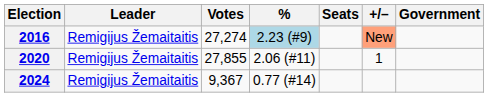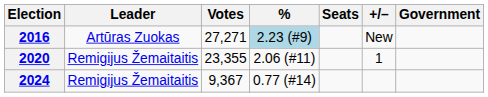 <table class=wikitable style="text-align: center;">
 <tr>
 <th>Election</th>
 <th>Leader</th>
 <th>Votes</th>
 <th>%</th>
 <th>Seats</th>
 <th>+/–</th>
 <th>Government</th>
 </tr>
 <tr>
 <th><a href='#'>2016</a></th>
-<td><a href='#'>Remigijus Žemaitaitis</a></td>
-<td>27,274</td>
+<td><a href='#'>Artūras Zuokas</a></td>
+<td>27,271</td>
 <td style="background: lightblue;">2.23 (#9)</td>
 <td></td>
-<td style="background: lightsalmon;">New</td>
+<td>New</td>
 <td></td>
 </tr>
 <tr>
 <th><a href='#'>2020</a></th>
 <td><a href='#'>Remigijus Žemaitaitis</a></td>
-<td>27,855</td>
+<td>23,355</td>
 <td>2.06 (#11)</td>
 <td></td>
 <td> 1</td>
 <td></td>
 </tr>
 <tr>
 <th><a href='#'>2024</a></th>
 <td><a href='#'>Remigijus Žemaitaitis</a></td>
 <td>9,367</td>
 <td>0.77 (#14)</td>
 <td></td>
 <td></td>
 <td></td>
 </tr>
 </table>
